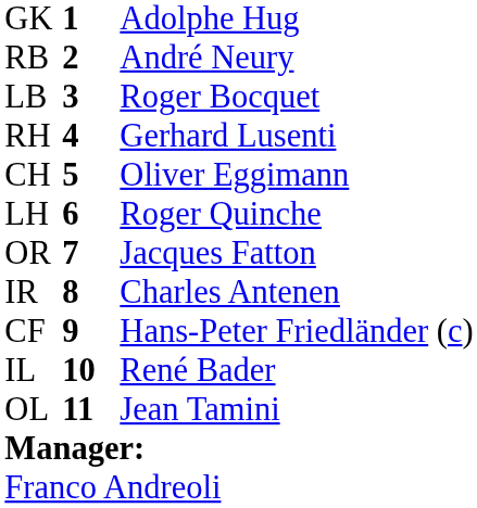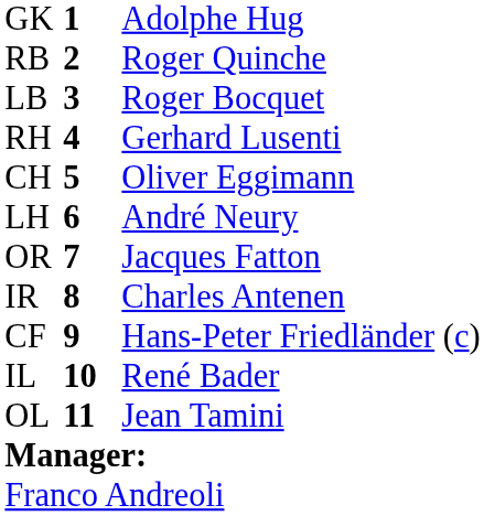 <table style="font-size:90%; margin:0.2em auto;" cellspacing="0" cellpadding="0">
 <tr>
 <th width="25"></th>
 <th width="25"></th>
 </tr>
 <tr>
 <td>GK</td>
 <td><strong>1</strong></td>
 <td><a href='#'>Adolphe Hug</a></td>
 </tr>
 <tr>
 <td>RB</td>
 <td><strong>2</strong></td>
-<td><a href='#'>André Neury</a></td>
+<td><a href='#'>Roger Quinche</a></td>
 </tr>
 <tr>
 <td>LB</td>
 <td><strong>3</strong></td>
 <td><a href='#'>Roger Bocquet</a></td>
 </tr>
 <tr>
 <td>RH</td>
 <td><strong>4</strong></td>
 <td><a href='#'>Gerhard Lusenti</a></td>
 </tr>
 <tr>
 <td>CH</td>
 <td><strong>5</strong></td>
 <td><a href='#'>Oliver Eggimann</a></td>
 </tr>
 <tr>
 <td>LH</td>
 <td><strong>6</strong></td>
-<td><a href='#'>Roger Quinche</a></td>
+<td><a href='#'>André Neury</a></td>
 </tr>
 <tr>
 <td>OR</td>
 <td><strong>7</strong></td>
 <td><a href='#'>Jacques Fatton</a></td>
 </tr>
 <tr>
 <td>IR</td>
 <td><strong>8</strong></td>
 <td><a href='#'>Charles Antenen</a></td>
 </tr>
 <tr>
 <td>CF</td>
 <td><strong>9</strong></td>
 <td><a href='#'>Hans-Peter Friedländer</a> (<a href='#'>c</a>)</td>
 </tr>
 <tr>
 <td>IL</td>
 <td><strong>10</strong></td>
 <td><a href='#'>René Bader</a></td>
 </tr>
 <tr>
 <td>OL</td>
 <td><strong>11</strong></td>
 <td><a href='#'>Jean Tamini</a></td>
 </tr>
 <tr>
 <td colspan=3><strong>Manager:</strong></td>
 </tr>
 <tr>
 <td colspan=4><a href='#'>Franco Andreoli</a></td>
 </tr>
 </table>
